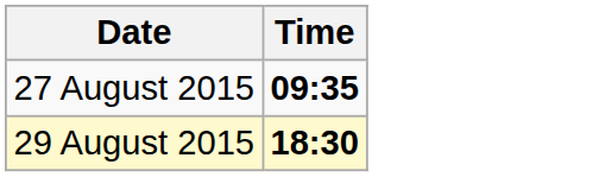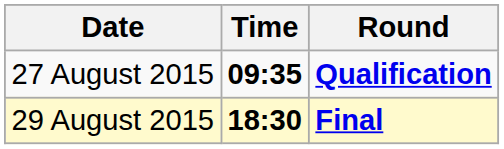 <table class="wikitable">
 <tr>
 <th>Date</th>
 <th>Time</th>
+<th>Round</th>
 </tr>
 <tr>
 <td>27 August 2015</td>
 <td><strong>09:35</strong></td>
+<td><strong><a href='#'>Qualification</a></strong></td>
 </tr>
 <tr style=background:lemonchiffon>
 <td>29 August 2015</td>
 <td><strong>18:30</strong></td>
+<td><strong><a href='#'>Final</a></strong></td>
 </tr>
 </table>
